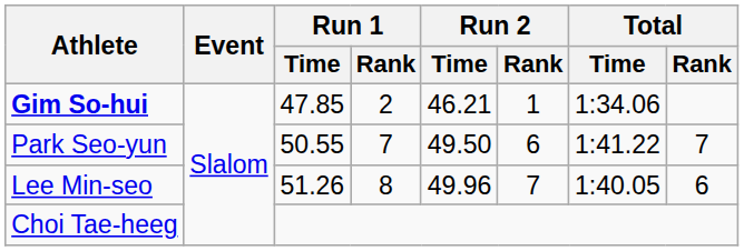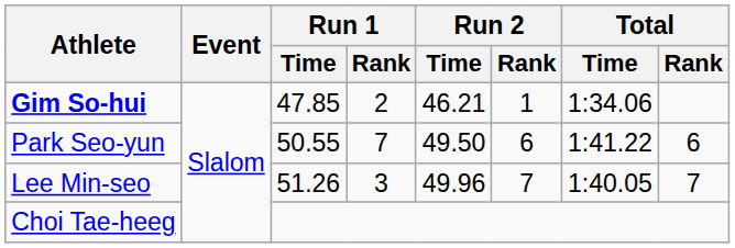 <table class="wikitable" style="font-size:90%">
 <tr>
 <th rowspan=2>Athlete</th>
 <th rowspan=2>Event</th>
 <th colspan=2>Run 1</th>
 <th colspan=2>Run 2</th>
 <th colspan=2>Total</th>
 </tr>
 <tr style="font-size:95%">
 <th>Time</th>
 <th>Rank</th>
 <th>Time</th>
 <th>Rank</th>
 <th>Time</th>
 <th>Rank</th>
 </tr>
 <tr align=center>
 <td align=left><strong><a href='#'>Gim So-hui</a></strong></td>
 <td align=left rowspan=4><a href='#'>Slalom</a></td>
 <td>47.85</td>
 <td>2</td>
 <td>46.21</td>
 <td>1</td>
 <td>1:34.06</td>
 <td></td>
 </tr>
 <tr align=center>
 <td align=left><a href='#'>Park Seo-yun</a></td>
 <td>50.55</td>
 <td>7</td>
 <td>49.50</td>
 <td>6</td>
 <td>1:41.22</td>
-<td>7</td>
+<td>6</td>
 </tr>
 <tr align=center>
 <td align=left><a href='#'>Lee Min-seo</a></td>
 <td>51.26</td>
-<td>8</td>
+<td>3</td>
 <td>49.96</td>
 <td>7</td>
 <td>1:40.05</td>
-<td>6</td>
+<td>7</td>
 </tr>
 <tr align=center>
 <td align=left><a href='#'>Choi Tae-heeg</a></td>
 <td colspan=6></td>
 </tr>
 </table>
